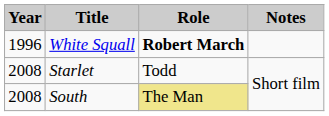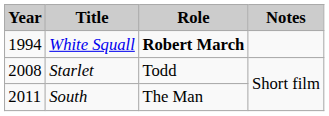 <table class="wikitable">
 <tr>
 <th style="background: #CCCCCC;">Year</th>
 <th style="background: #CCCCCC;">Title</th>
 <th style="background: #CCCCCC;">Role</th>
 <th style="background: #CCCCCC;">Notes</th>
 </tr>
 <tr>
-<td>1996</td>
+<td>1994</td>
 <td><em><a href='#'>White Squall</a></em></td>
 <td><strong>Robert March</strong></td>
 <td></td>
 </tr>
 <tr>
 <td>2008</td>
 <td><em>Starlet</em></td>
 <td>Todd</td>
 <td rowspan=2>Short film</td>
 </tr>
 <tr>
-<td>2008</td>
+<td>2011</td>
 <td><em>South</em></td>
-<td style="background: khaki;">The Man</td>
+<td>The Man</td>
 </tr>
 </table>
